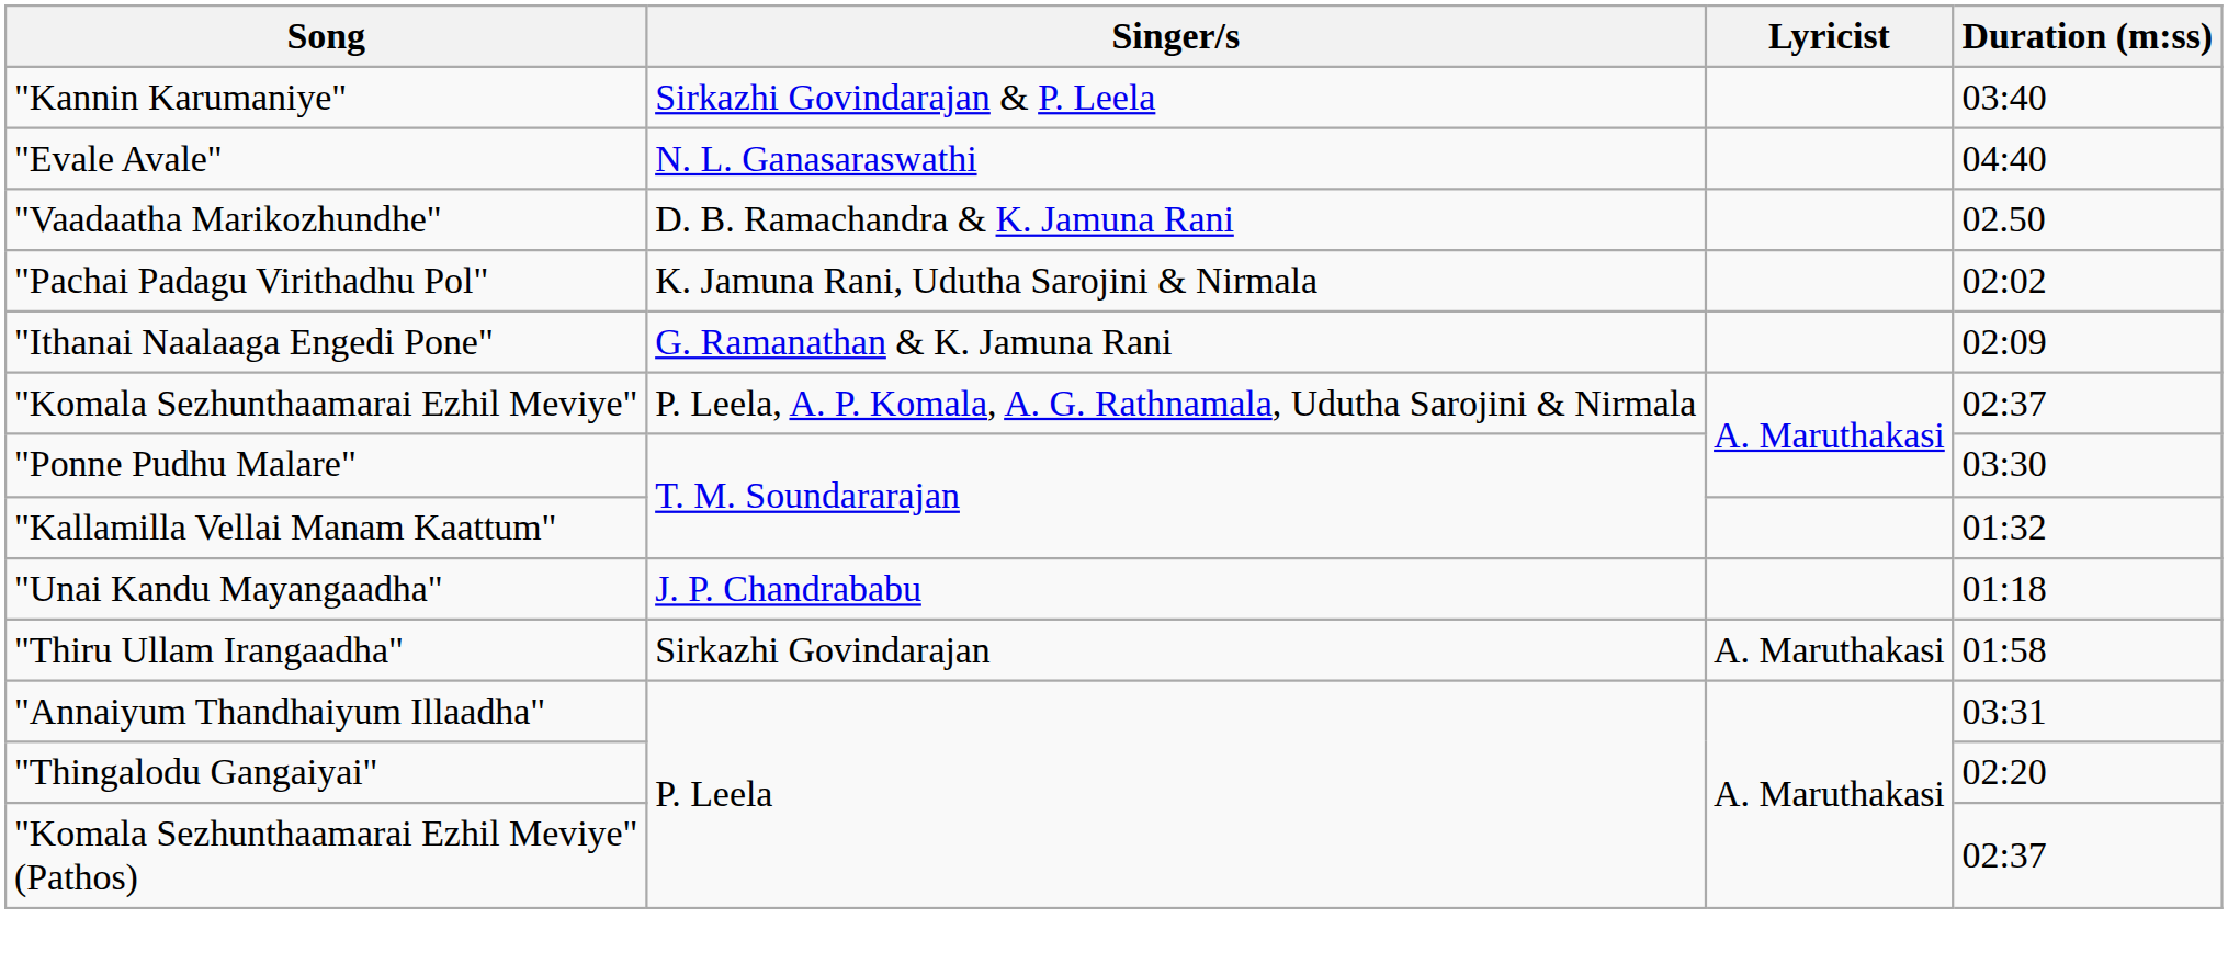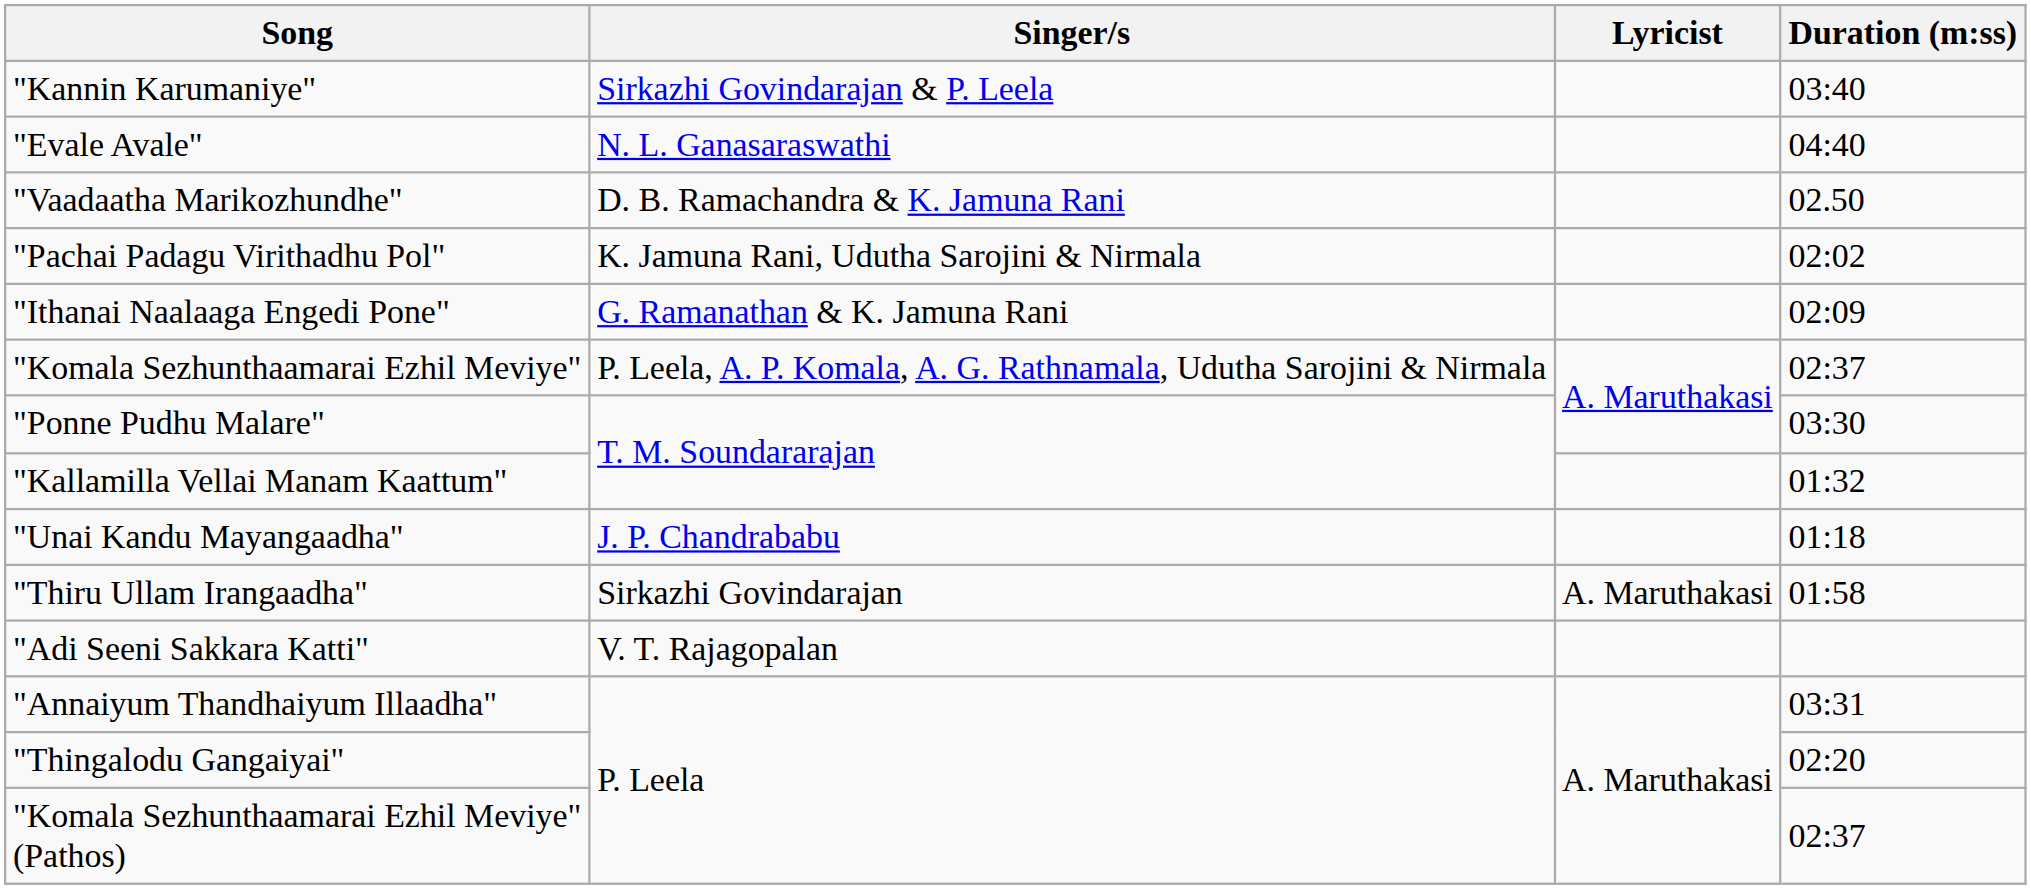 <table class="wikitable" style="font-size:95%;">
 <tr>
 <th>Song</th>
 <th>Singer/s</th>
 <th>Lyricist</th>
 <th>Duration (m:ss)</th>
 </tr>
 <tr>
 <td>"Kannin Karumaniye"</td>
 <td><a href='#'>Sirkazhi Govindarajan</a> & <a href='#'>P. Leela</a></td>
 <td></td>
 <td>03:40</td>
 </tr>
 <tr>
 <td>"Evale Avale"</td>
 <td><a href='#'>N. L. Ganasaraswathi</a></td>
 <td></td>
 <td>04:40</td>
 </tr>
 <tr>
 <td>"Vaadaatha Marikozhundhe"</td>
 <td>D. B. Ramachandra & <a href='#'>K. Jamuna Rani</a></td>
 <td></td>
 <td>02.50</td>
 </tr>
 <tr>
 <td>"Pachai Padagu Virithadhu Pol"</td>
 <td>K. Jamuna Rani, Udutha Sarojini & Nirmala</td>
 <td></td>
 <td>02:02</td>
 </tr>
 <tr>
 <td>"Ithanai Naalaaga Engedi Pone"</td>
 <td><a href='#'>G. Ramanathan</a> & K. Jamuna Rani</td>
 <td></td>
 <td>02:09</td>
 </tr>
 <tr>
 <td>"Komala Sezhunthaamarai Ezhil Meviye"</td>
 <td>P. Leela, <a href='#'>A. P. Komala</a>, <a href='#'>A. G. Rathnamala</a>, Udutha Sarojini & Nirmala</td>
 <td rowspan="2"><a href='#'>A. Maruthakasi</a></td>
 <td>02:37</td>
 </tr>
 <tr>
 <td>"Ponne Pudhu Malare"</td>
 <td rowspan=2><a href='#'>T. M. Soundararajan</a></td>
 <td>03:30</td>
 </tr>
 <tr>
 <td>"Kallamilla Vellai Manam Kaattum"</td>
 <td></td>
 <td>01:32</td>
 </tr>
 <tr>
 <td>"Unai Kandu Mayangaadha"</td>
 <td><a href='#'>J. P. Chandrababu</a></td>
 <td></td>
 <td>01:18</td>
 </tr>
 <tr>
 <td>"Thiru Ullam Irangaadha"</td>
 <td>Sirkazhi Govindarajan</td>
 <td>A. Maruthakasi</td>
 <td>01:58</td>
 </tr>
 <tr>
+<td>"Adi Seeni Sakkara Katti"</td>
+<td>V. T. Rajagopalan</td>
+<td></td>
+<td></td>
+</tr>
+<tr>
 <td>"Annaiyum Thandhaiyum Illaadha"</td>
 <td rowspan=3>P. Leela</td>
 <td rowspan=3>A. Maruthakasi</td>
 <td>03:31</td>
 </tr>
 <tr>
 <td>"Thingalodu Gangaiyai"</td>
 <td>02:20</td>
 </tr>
 <tr>
 <td>"Komala Sezhunthaamarai Ezhil Meviye"<br>(Pathos)</td>
 <td>02:37</td>
 </tr>
 </table>
